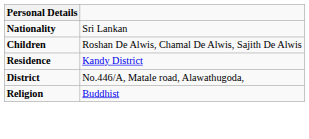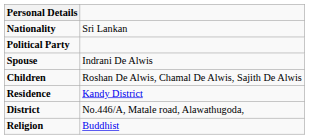 <table class="wikitable">
 <tr>
 <th>Personal Details</th>
 </tr>
 <tr>
 <td><strong>Nationality</strong></td>
 <td>Sri Lankan</td>
+</tr>
+<tr>
+<td><strong>Political Party</strong></td>
+<td></td>
+</tr>
+<tr>
+<td><strong>Spouse</strong></td>
+<td>Indrani De Alwis</td>
 </tr>
 <tr>
 <td><strong>Children</strong></td>
 <td>Roshan De Alwis, Chamal De Alwis, Sajith De Alwis</td>
 </tr>
 <tr>
 <td><strong>Residence</strong></td>
 <td><a href='#'>Kandy District</a></td>
 </tr>
 <tr>
 <td><strong>District</strong></td>
 <td>No.446/A, Matale road, Alawathugoda, </td>
 </tr>
 <tr>
 <td><strong>Religion</strong></td>
 <td><a href='#'>Buddhist</a></td>
 </tr>
 </table>
